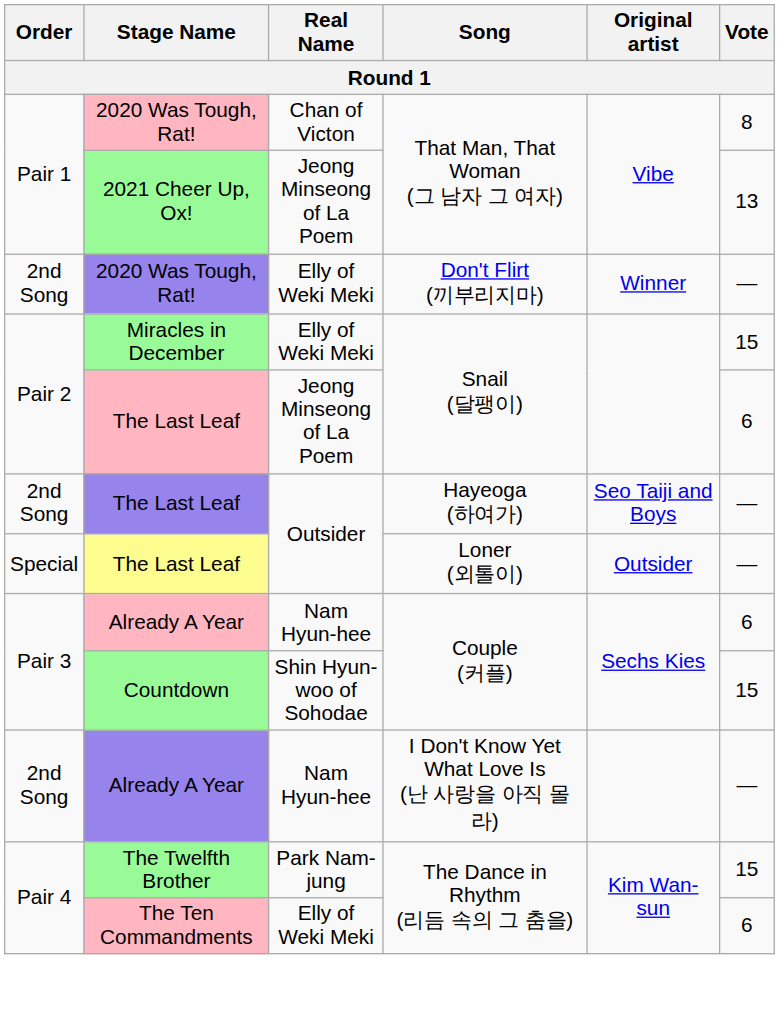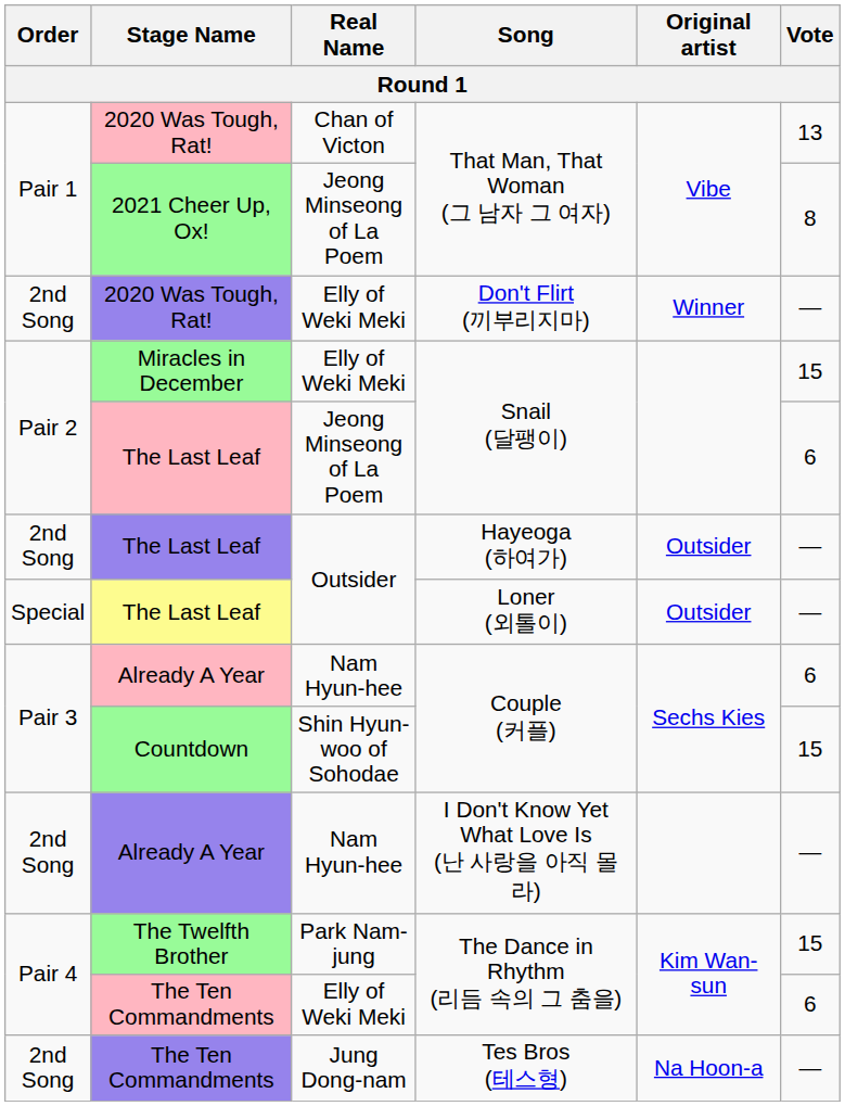 <table class="wikitable" style="text-align:center; width:95%;">
 <tr>
 <th style="width:1%;">Order</th>
 <th style="width:20%;">Stage Name</th>
 <th style="width:12%;">Real Name</th>
 <th style="width:23%;">Song</th>
 <th style="width:15%;">Original artist</th>
 <th style="width:1%;">Vote</th>
 </tr>
 <tr>
 <th colspan=6>Round 1</th>
 </tr>
 <tr>
 <td rowspan=2>Pair 1</td>
 <td bgcolor="lightpink">2020 Was Tough, Rat!</td>
 <td>Chan of Victon</td>
 <td rowspan=2>That Man, That Woman<br>(그 남자 그 여자)</td>
 <td rowspan=2><a href='#'>Vibe</a></td>
-<td>8</td>
+<td>13</td>
 </tr>
 <tr>
 <td bgcolor="palegreen">2021 Cheer Up, Ox!</td>
 <td>Jeong Minseong of La Poem</td>
-<td>13</td>
+<td>8</td>
 </tr>
 <tr>
 <td>2nd Song</td>
 <td bgcolor="#9683EC">2020 Was Tough, Rat!</td>
 <td>Elly of Weki Meki</td>
 <td><a href='#'>Don't Flirt</a><br>(끼부리지마)</td>
 <td><a href='#'>Winner</a></td>
 <td>—</td>
 </tr>
 <tr>
 <td rowspan=2>Pair 2</td>
 <td bgcolor="palegreen">Miracles in December</td>
 <td>Elly of Weki Meki</td>
 <td rowspan=2>Snail<br>(달팽이)</td>
 <td rowspan=2></td>
 <td>15</td>
 </tr>
 <tr>
 <td bgcolor="lightpink">The Last Leaf</td>
 <td>Jeong Minseong of La Poem</td>
 <td>6</td>
 </tr>
 <tr>
 <td>2nd Song</td>
 <td bgcolor="#9683EC">The Last Leaf</td>
 <td rowspan=2>Outsider</td>
 <td>Hayeoga<br>(하여가)</td>
-<td><a href='#'>Seo Taiji and Boys</a></td>
+<td><a href='#'>Outsider</a></td>
 <td>—</td>
 </tr>
 <tr>
 <td>Special</td>
 <td bgcolor="#FDFC8F">The Last Leaf</td>
 <td>Loner<br>(외톨이)</td>
 <td><a href='#'>Outsider</a></td>
 <td>—</td>
 </tr>
 <tr>
 <td rowspan=2>Pair 3</td>
 <td bgcolor="lightpink">Already A Year</td>
 <td>Nam Hyun-hee</td>
 <td rowspan=2>Couple<br>(커플)</td>
 <td rowspan=2><a href='#'>Sechs Kies</a></td>
 <td>6</td>
 </tr>
 <tr>
 <td bgcolor="palegreen">Countdown</td>
 <td>Shin Hyun-woo of Sohodae</td>
 <td>15</td>
 </tr>
 <tr>
 <td>2nd Song</td>
 <td bgcolor="#9683EC">Already A Year</td>
 <td>Nam Hyun-hee</td>
 <td>I Don't Know Yet What Love Is<br>(난 사랑을 아직 몰라)</td>
 <td></td>
 <td>—</td>
 </tr>
 <tr>
 <td rowspan=2>Pair 4</td>
 <td bgcolor="palegreen">The Twelfth Brother</td>
 <td>Park Nam-jung</td>
 <td rowspan=2>The Dance in Rhythm<br>(리듬 속의 그 춤을)</td>
 <td rowspan=2><a href='#'>Kim Wan-sun</a></td>
 <td>15</td>
 </tr>
 <tr>
 <td bgcolor="lightpink">The Ten Commandments</td>
 <td>Elly of Weki Meki</td>
 <td>6</td>
 </tr>
+<tr>
+<td>2nd Song</td>
+<td bgcolor="#9683EC">The Ten Commandments</td>
+<td>Jung Dong-nam</td>
+<td>Tes Bros<br>(<a href='#'>테스형</a>)</td>
+<td><a href='#'>Na Hoon-a</a></td>
+<td>—</td>
+</tr>
 </table>
